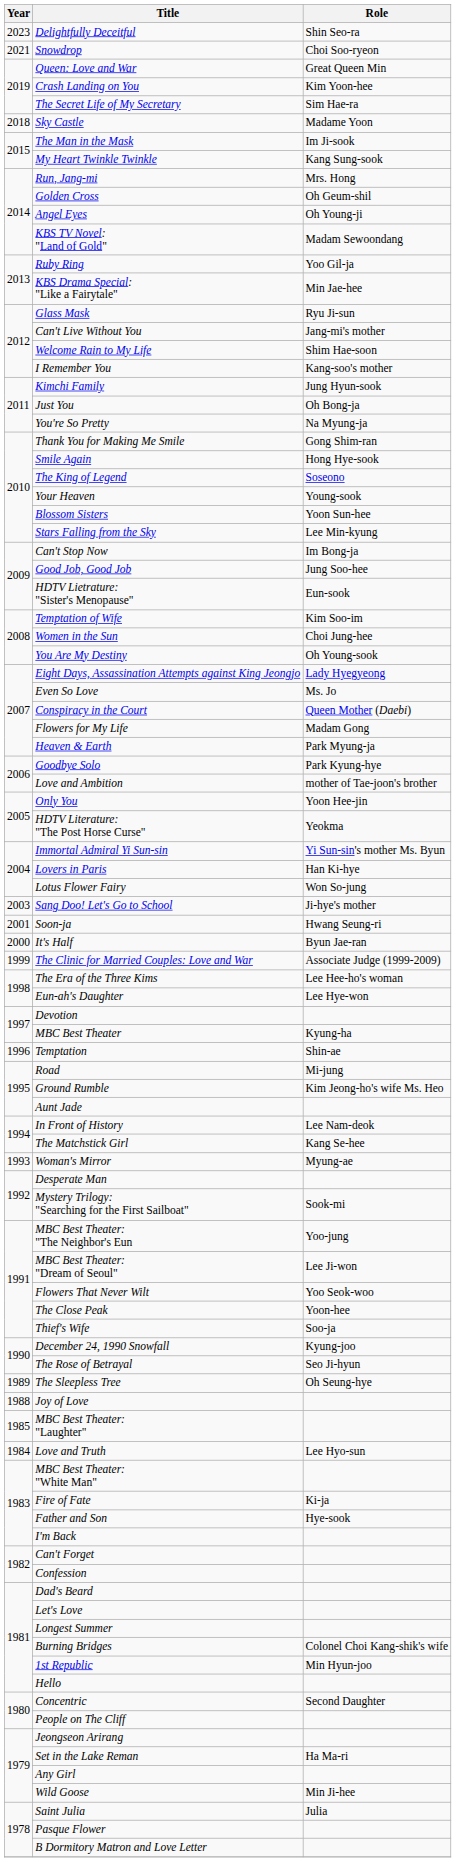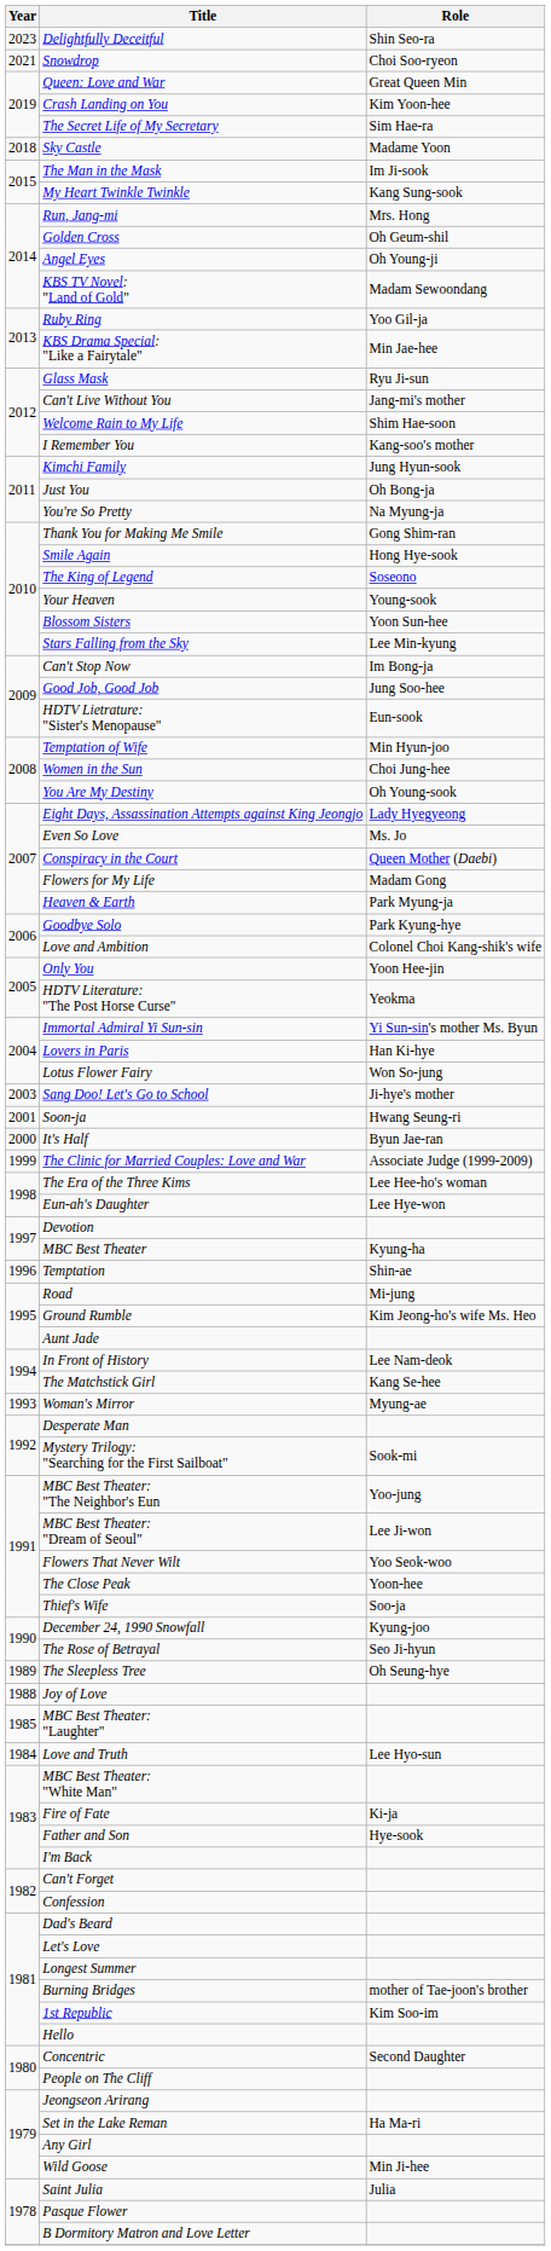 <table class="wikitable">
 <tr>
 <th>Year</th>
 <th>Title</th>
 <th>Role</th>
 </tr>
 <tr>
 <td>2023</td>
 <td><em><a href='#'>Delightfully Deceitful</a></em></td>
 <td>Shin Seo-ra</td>
 </tr>
 <tr>
 <td>2021</td>
 <td><em><a href='#'>Snowdrop</a></em></td>
 <td>Choi Soo-ryeon</td>
 </tr>
 <tr>
 <td rowspan=3>2019</td>
 <td><em><a href='#'>Queen: Love and War</a></em></td>
 <td>Great Queen Min</td>
 </tr>
 <tr>
 <td><em><a href='#'>Crash Landing on You</a></em></td>
 <td>Kim Yoon-hee</td>
 </tr>
 <tr>
 <td><em><a href='#'>The Secret Life of My Secretary</a></em></td>
 <td>Sim Hae-ra</td>
 </tr>
 <tr>
 <td>2018</td>
 <td><em><a href='#'>Sky Castle</a></em></td>
 <td>Madame Yoon</td>
 </tr>
 <tr>
 <td rowspan=2>2015</td>
 <td><em><a href='#'>The Man in the Mask</a></em></td>
 <td>Im Ji-sook</td>
 </tr>
 <tr>
 <td><em><a href='#'>My Heart Twinkle Twinkle</a></em></td>
 <td>Kang Sung-sook</td>
 </tr>
 <tr>
 <td rowspan=4>2014</td>
 <td><em><a href='#'>Run, Jang-mi</a></em></td>
 <td>Mrs. Hong</td>
 </tr>
 <tr>
 <td><em><a href='#'>Golden Cross</a></em></td>
 <td>Oh Geum-shil</td>
 </tr>
 <tr>
 <td><em><a href='#'>Angel Eyes</a></em></td>
 <td>Oh Young-ji</td>
 </tr>
 <tr>
 <td><em><a href='#'>KBS TV Novel</a>:</em><br>"<a href='#'>Land of Gold</a>"</td>
 <td>Madam Sewoondang</td>
 </tr>
 <tr>
 <td rowspan=2>2013</td>
 <td><em><a href='#'>Ruby Ring</a></em></td>
 <td>Yoo Gil-ja</td>
 </tr>
 <tr>
 <td><em><a href='#'>KBS Drama Special</a>:</em><br>"Like a Fairytale"</td>
 <td>Min Jae-hee</td>
 </tr>
 <tr>
 <td rowspan=4>2012</td>
 <td><em><a href='#'>Glass Mask</a></em></td>
 <td>Ryu Ji-sun</td>
 </tr>
 <tr>
 <td><em>Can't Live Without You</em></td>
 <td>Jang-mi's mother</td>
 </tr>
 <tr>
 <td><em><a href='#'>Welcome Rain to My Life</a></em></td>
 <td>Shim Hae-soon</td>
 </tr>
 <tr>
 <td><em>I Remember You</em></td>
 <td>Kang-soo's mother</td>
 </tr>
 <tr>
 <td rowspan=3>2011</td>
 <td><em><a href='#'>Kimchi Family</a></em></td>
 <td>Jung Hyun-sook</td>
 </tr>
 <tr>
 <td><em>Just You</em></td>
 <td>Oh Bong-ja</td>
 </tr>
 <tr>
 <td><em>You're So Pretty</em></td>
 <td>Na Myung-ja</td>
 </tr>
 <tr>
 <td rowspan=6>2010</td>
 <td><em>Thank You for Making Me Smile</em></td>
 <td>Gong Shim-ran</td>
 </tr>
 <tr>
 <td><em><a href='#'>Smile Again</a></em></td>
 <td>Hong Hye-sook</td>
 </tr>
 <tr>
 <td><em><a href='#'>The King of Legend</a></em></td>
 <td><a href='#'>Soseono</a></td>
 </tr>
 <tr>
 <td><em>Your Heaven</em></td>
 <td>Young-sook</td>
 </tr>
 <tr>
 <td><em><a href='#'>Blossom Sisters</a></em></td>
 <td>Yoon Sun-hee</td>
 </tr>
 <tr>
 <td><em><a href='#'>Stars Falling from the Sky</a></em></td>
 <td>Lee Min-kyung</td>
 </tr>
 <tr>
 <td rowspan=3>2009</td>
 <td><em>Can't Stop Now</em></td>
 <td>Im Bong-ja</td>
 </tr>
 <tr>
 <td><em><a href='#'>Good Job, Good Job</a></em></td>
 <td>Jung Soo-hee</td>
 </tr>
 <tr>
 <td><em>HDTV Lietrature:</em><br>"Sister's Menopause"</td>
 <td>Eun-sook</td>
 </tr>
 <tr>
 <td rowspan=3>2008</td>
 <td><em><a href='#'>Temptation of Wife</a></em></td>
-<td>Kim Soo-im</td>
+<td>Min Hyun-joo</td>
 </tr>
 <tr>
 <td><em><a href='#'>Women in the Sun</a></em></td>
 <td>Choi Jung-hee</td>
 </tr>
 <tr>
 <td><em><a href='#'>You Are My Destiny</a></em></td>
 <td>Oh Young-sook</td>
 </tr>
 <tr>
 <td rowspan=5>2007</td>
 <td><em><a href='#'>Eight Days, Assassination Attempts against King Jeongjo</a></em></td>
 <td><a href='#'>Lady Hyegyeong</a></td>
 </tr>
 <tr>
 <td><em>Even So Love</em></td>
 <td>Ms. Jo</td>
 </tr>
 <tr>
 <td><em><a href='#'>Conspiracy in the Court</a></em></td>
 <td><a href='#'>Queen Mother</a> (<em>Daebi</em>)</td>
 </tr>
 <tr>
 <td><em>Flowers for My Life</em></td>
 <td>Madam Gong</td>
 </tr>
 <tr>
 <td><em><a href='#'>Heaven & Earth</a></em></td>
 <td>Park Myung-ja</td>
 </tr>
 <tr>
 <td rowspan=2>2006</td>
 <td><em><a href='#'>Goodbye Solo</a></em></td>
 <td>Park Kyung-hye</td>
 </tr>
 <tr>
 <td><em>Love and Ambition</em></td>
-<td>mother of Tae-joon's brother</td>
+<td>Colonel Choi Kang-shik's wife</td>
 </tr>
 <tr>
 <td rowspan=2>2005</td>
 <td><em><a href='#'>Only You</a></em></td>
 <td>Yoon Hee-jin</td>
 </tr>
 <tr>
 <td><em>HDTV Literature:</em><br>"The Post Horse Curse"</td>
 <td>Yeokma</td>
 </tr>
 <tr>
 <td rowspan=3>2004</td>
 <td><em><a href='#'>Immortal Admiral Yi Sun-sin</a></em></td>
 <td><a href='#'>Yi Sun-sin</a>'s mother Ms. Byun</td>
 </tr>
 <tr>
 <td><em><a href='#'>Lovers in Paris</a></em></td>
 <td>Han Ki-hye</td>
 </tr>
 <tr>
 <td><em>Lotus Flower Fairy</em></td>
 <td>Won So-jung</td>
 </tr>
 <tr>
 <td>2003</td>
 <td><em><a href='#'>Sang Doo! Let's Go to School</a></em></td>
 <td>Ji-hye's mother</td>
 </tr>
 <tr>
 <td>2001</td>
 <td><em>Soon-ja</em></td>
 <td>Hwang Seung-ri</td>
 </tr>
 <tr>
 <td>2000</td>
 <td><em>It's Half</em></td>
 <td>Byun Jae-ran</td>
 </tr>
 <tr>
 <td>1999</td>
 <td><em><a href='#'>The Clinic for Married Couples: Love and War</a></em></td>
 <td>Associate Judge (1999-2009)</td>
 </tr>
 <tr>
 <td rowspan=2>1998</td>
 <td><em>The Era of the Three Kims</em></td>
 <td>Lee Hee-ho's woman</td>
 </tr>
 <tr>
 <td><em>Eun-ah's Daughter</em></td>
 <td>Lee Hye-won</td>
 </tr>
 <tr>
 <td rowspan=2>1997</td>
 <td><em>Devotion</em></td>
 <td></td>
 </tr>
 <tr>
 <td><em>MBC Best Theater</em></td>
 <td>Kyung-ha</td>
 </tr>
 <tr>
 <td>1996</td>
 <td><em>Temptation</em></td>
 <td>Shin-ae</td>
 </tr>
 <tr>
 <td rowspan=3>1995</td>
 <td><em>Road</em></td>
 <td>Mi-jung</td>
 </tr>
 <tr>
 <td><em>Ground Rumble</em></td>
 <td>Kim Jeong-ho's wife Ms. Heo</td>
 </tr>
 <tr>
 <td><em>Aunt Jade</em></td>
 <td></td>
 </tr>
 <tr>
 <td rowspan=2>1994</td>
 <td><em>In Front of History</em></td>
 <td>Lee Nam-deok</td>
 </tr>
 <tr>
 <td><em>The Matchstick Girl</em></td>
 <td>Kang Se-hee</td>
 </tr>
 <tr>
 <td>1993</td>
 <td><em>Woman's Mirror</em></td>
 <td>Myung-ae</td>
 </tr>
 <tr>
 <td rowspan=2>1992</td>
 <td><em>Desperate Man</em></td>
 <td></td>
 </tr>
 <tr>
 <td><em>Mystery Trilogy:</em><br>"Searching for the First Sailboat"</td>
 <td>Sook-mi</td>
 </tr>
 <tr>
 <td rowspan=5>1991</td>
 <td><em>MBC Best Theater:</em><br>"The Neighbor's Eun</td>
 <td>Yoo-jung</td>
 </tr>
 <tr>
 <td><em>MBC Best Theater:</em><br>"Dream of Seoul"</td>
 <td>Lee Ji-won</td>
 </tr>
 <tr>
 <td><em>Flowers That Never Wilt</em></td>
 <td>Yoo Seok-woo</td>
 </tr>
 <tr>
 <td><em>The Close Peak</em></td>
 <td>Yoon-hee</td>
 </tr>
 <tr>
 <td><em>Thief's Wife</em></td>
 <td>Soo-ja</td>
 </tr>
 <tr>
 <td rowspan=2>1990</td>
 <td><em>December 24, 1990 Snowfall</em></td>
 <td>Kyung-joo</td>
 </tr>
 <tr>
 <td><em>The Rose of Betrayal</em></td>
 <td>Seo Ji-hyun</td>
 </tr>
 <tr>
 <td>1989</td>
 <td><em>The Sleepless Tree</em></td>
 <td>Oh Seung-hye</td>
 </tr>
 <tr>
 <td>1988</td>
 <td><em>Joy of Love</em></td>
 <td></td>
 </tr>
 <tr>
 <td>1985</td>
 <td><em>MBC Best Theater:</em><br>"Laughter"</td>
 <td></td>
 </tr>
 <tr>
 <td>1984</td>
 <td><em>Love and Truth</em></td>
 <td>Lee Hyo-sun</td>
 </tr>
 <tr>
 <td rowspan=4>1983</td>
 <td><em>MBC Best Theater:</em><br>"White Man"</td>
 <td></td>
 </tr>
 <tr>
 <td><em>Fire of Fate</em></td>
 <td>Ki-ja</td>
 </tr>
 <tr>
 <td><em>Father and Son</em></td>
 <td>Hye-sook</td>
 </tr>
 <tr>
 <td><em>I'm Back</em></td>
 <td></td>
 </tr>
 <tr>
 <td rowspan=2>1982</td>
 <td><em>Can't Forget</em></td>
 <td></td>
 </tr>
 <tr>
 <td><em>Confession</em></td>
 <td></td>
 </tr>
 <tr>
 <td rowspan=6>1981</td>
 <td><em>Dad's Beard</em></td>
 <td></td>
 </tr>
 <tr>
 <td><em>Let's Love</em></td>
 <td></td>
 </tr>
 <tr>
 <td><em>Longest Summer</em></td>
 <td></td>
 </tr>
 <tr>
 <td><em>Burning Bridges</em></td>
-<td>Colonel Choi Kang-shik's wife</td>
+<td>mother of Tae-joon's brother</td>
 </tr>
 <tr>
 <td><em><a href='#'>1st Republic</a></em></td>
-<td>Min Hyun-joo</td>
+<td>Kim Soo-im</td>
 </tr>
 <tr>
 <td><em>Hello</em></td>
 <td></td>
 </tr>
 <tr>
 <td rowspan=2>1980</td>
 <td><em>Concentric</em></td>
 <td>Second Daughter</td>
 </tr>
 <tr>
 <td><em>People on The Cliff</em></td>
 <td></td>
 </tr>
 <tr>
 <td rowspan=4>1979</td>
 <td><em>Jeongseon Arirang</em></td>
 <td></td>
 </tr>
 <tr>
 <td><em>Set in the Lake Reman</em></td>
 <td>Ha Ma-ri</td>
 </tr>
 <tr>
 <td><em>Any Girl</em></td>
 <td></td>
 </tr>
 <tr>
 <td><em>Wild Goose</em></td>
 <td>Min Ji-hee</td>
 </tr>
 <tr>
 <td rowspan=3>1978</td>
 <td><em>Saint Julia</em></td>
 <td>Julia</td>
 </tr>
 <tr>
 <td><em>Pasque Flower</em></td>
 <td></td>
 </tr>
 <tr>
 <td><em>B Dormitory Matron and Love Letter</em></td>
 <td></td>
 </tr>
 <tr>
 </tr>
 </table>
